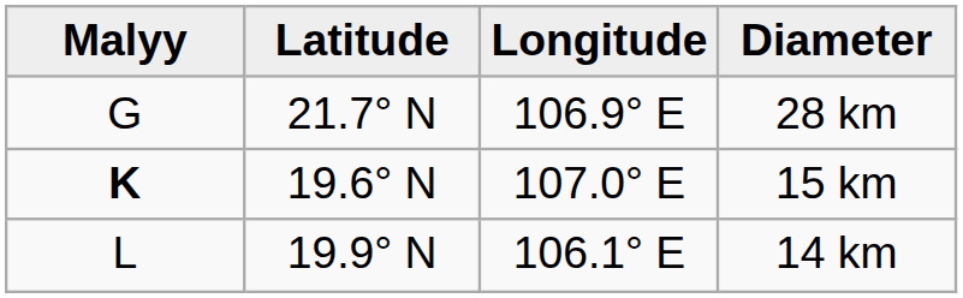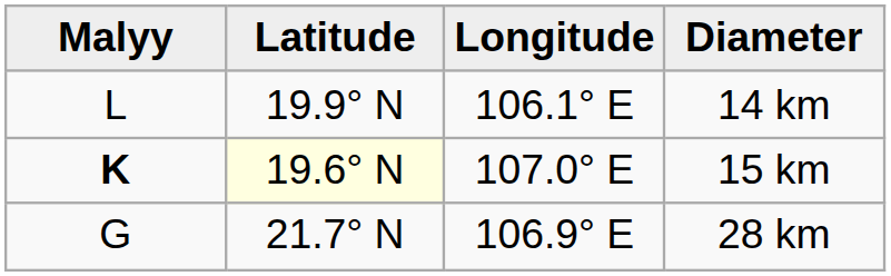 <table class="wikitable">
 <tr>
 <th width="25%" style="background:#eeeeee;">Malyy</th>
 <th width="25%" style="background:#eeeeee;">Latitude</th>
 <th width="25%" style="background:#eeeeee;">Longitude</th>
 <th width="25%" style="background:#eeeeee;">Diameter</th>
 </tr>
 <tr>
+<td align="center">L</td>
+<td align="center">19.9° N</td>
+<td align="center">106.1° E</td>
+<td align="center">14 km</td>
+</tr>
+<tr>
+<td align="center"><strong>K</strong></td>
+<td align="center" style="background: lightyellow;">19.6° N</td>
+<td align="center">107.0° E</td>
+<td align="center">15 km</td>
+</tr>
+<tr>
 <td align="center">G</td>
 <td align="center">21.7° N</td>
 <td align="center">106.9° E</td>
 <td align="center">28 km</td>
 </tr>
-<tr>
-<td align="center"><strong>K</strong></td>
-<td align="center">19.6° N</td>
-<td align="center">107.0° E</td>
-<td align="center">15 km</td>
-</tr>
-<tr>
-<td align="center">L</td>
-<td align="center">19.9° N</td>
-<td align="center">106.1° E</td>
-<td align="center">14 km</td>
-</tr>
 </table>
